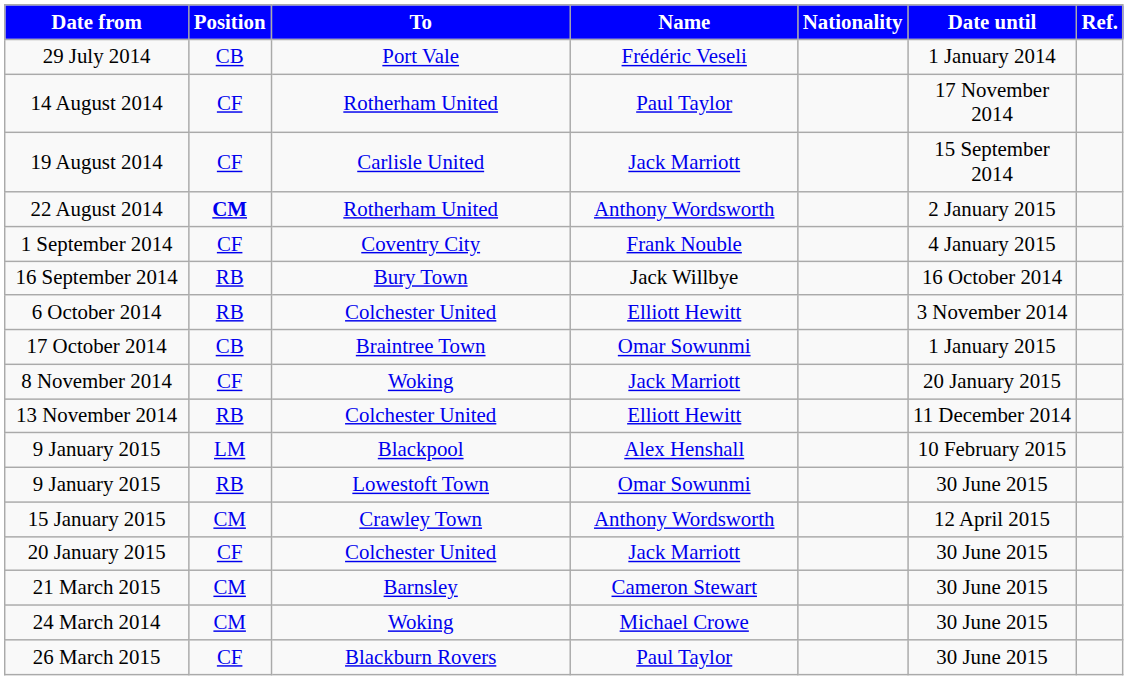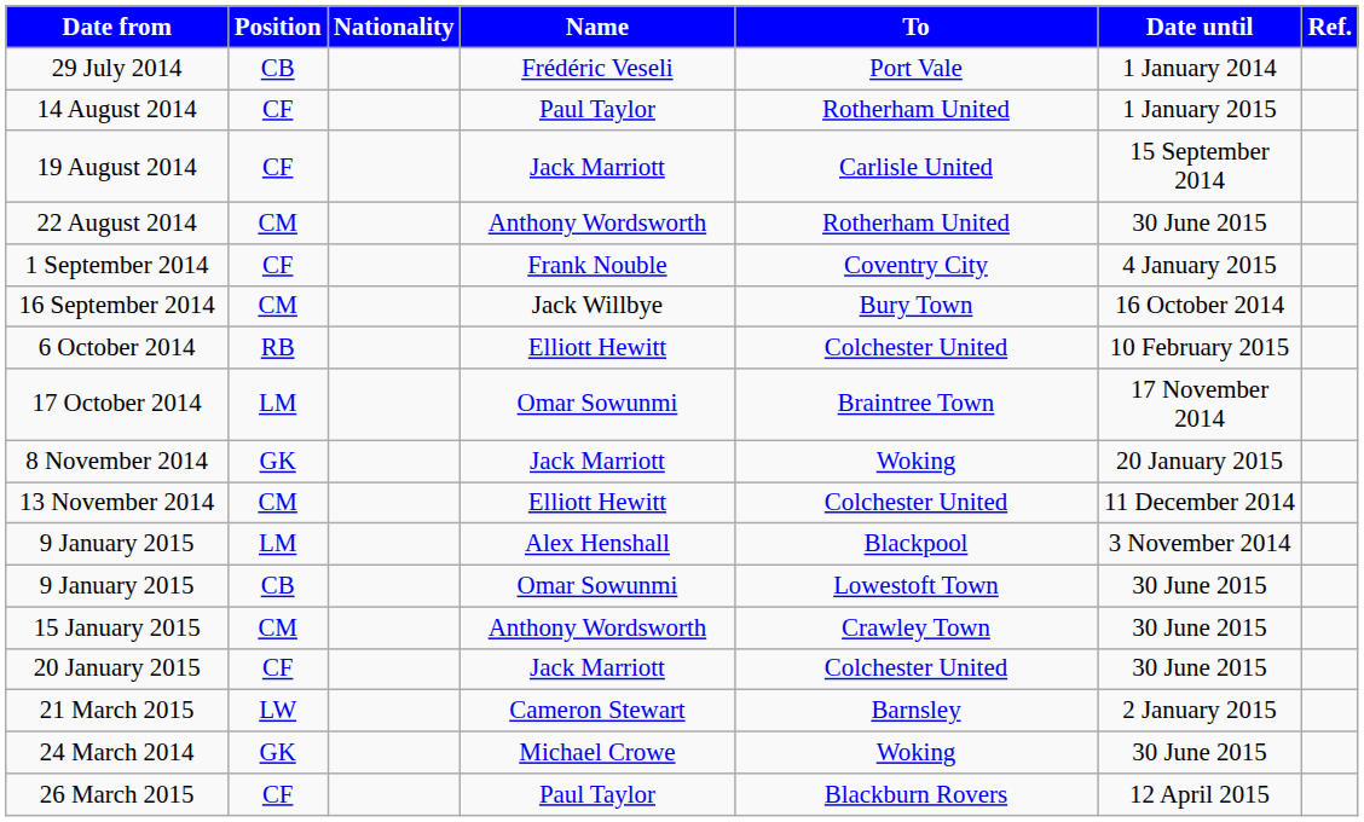 <table class="wikitable"  style="text-align:center; font-size:90%; ">
 <tr>
 <th style="background:blue; color:white; width:120px;">Date from</th>
 <th style="background:blue; color:white; width:50px;">Position</th>
+<th style="background:blue; color:white; width:50px;">Nationality</th>
+<th style="background:blue; color:white; width:150px;">Name</th>
 <th style="background:blue; color:white; width:200px;">To</th>
-<th style="background:blue; color:white; width:150px;">Name</th>
-<th style="background:blue; color:white; width:50px;">Nationality</th>
 <th style="background:blue; color:white; width:110px;">Date until</th>
 <th style="background:blue; color:white; width:25px;">Ref.</th>
 </tr>
 <tr>
 <td>29 July 2014</td>
 <td><a href='#'>CB</a></td>
+<td></td>
+<td><a href='#'>Frédéric Veseli</a></td>
 <td> <a href='#'>Port Vale</a></td>
-<td><a href='#'>Frédéric Veseli</a></td>
-<td></td>
 <td>1 January 2014</td>
 <td></td>
 </tr>
 <tr>
 <td>14 August 2014</td>
 <td><a href='#'>CF</a></td>
+<td></td>
+<td><a href='#'>Paul Taylor</a></td>
 <td> <a href='#'>Rotherham United</a></td>
-<td><a href='#'>Paul Taylor</a></td>
-<td></td>
-<td>17 November 2014</td>
+<td>1 January 2015</td>
 <td></td>
 </tr>
 <tr>
 <td>19 August 2014</td>
 <td><a href='#'>CF</a></td>
+<td></td>
+<td><a href='#'>Jack Marriott</a></td>
 <td> <a href='#'>Carlisle United</a></td>
-<td><a href='#'>Jack Marriott</a></td>
-<td></td>
 <td>15 September 2014</td>
 <td></td>
 </tr>
 <tr>
 <td>22 August 2014</td>
-<td><strong><a href='#'>CM</a></strong></td>
+<td><a href='#'>CM</a></td>
+<td></td>
+<td><a href='#'>Anthony Wordsworth</a></td>
 <td> <a href='#'>Rotherham United</a></td>
-<td><a href='#'>Anthony Wordsworth</a></td>
-<td></td>
-<td>2 January 2015</td>
+<td>30 June 2015</td>
 <td></td>
 </tr>
 <tr>
 <td>1 September 2014</td>
 <td><a href='#'>CF</a></td>
+<td></td>
+<td><a href='#'>Frank Nouble</a></td>
 <td> <a href='#'>Coventry City</a></td>
-<td><a href='#'>Frank Nouble</a></td>
-<td></td>
 <td>4 January 2015</td>
 <td></td>
 </tr>
 <tr>
 <td>16 September 2014</td>
-<td><a href='#'>RB</a></td>
+<td><a href='#'>CM</a></td>
+<td></td>
+<td>Jack Willbye</td>
 <td> <a href='#'>Bury Town</a></td>
-<td>Jack Willbye</td>
-<td></td>
 <td>16 October 2014</td>
 <td></td>
 </tr>
 <tr>
 <td>6 October 2014</td>
 <td><a href='#'>RB</a></td>
+<td></td>
+<td><a href='#'>Elliott Hewitt</a></td>
 <td> <a href='#'>Colchester United</a></td>
-<td><a href='#'>Elliott Hewitt</a></td>
-<td></td>
-<td>3 November 2014</td>
+<td>10 February 2015</td>
 <td></td>
 </tr>
 <tr>
 <td>17 October 2014</td>
-<td><a href='#'>CB</a></td>
+<td><a href='#'>LM</a></td>
+<td></td>
+<td><a href='#'>Omar Sowunmi</a></td>
 <td> <a href='#'>Braintree Town</a></td>
-<td><a href='#'>Omar Sowunmi</a></td>
-<td></td>
-<td>1 January 2015</td>
+<td>17 November 2014</td>
 <td></td>
 </tr>
 <tr>
 <td>8 November 2014</td>
-<td><a href='#'>CF</a></td>
+<td><a href='#'>GK</a></td>
+<td></td>
+<td><a href='#'>Jack Marriott</a></td>
 <td> <a href='#'>Woking</a></td>
-<td><a href='#'>Jack Marriott</a></td>
-<td></td>
 <td>20 January 2015</td>
 <td></td>
 </tr>
 <tr>
 <td>13 November 2014</td>
-<td><a href='#'>RB</a></td>
+<td><a href='#'>CM</a></td>
+<td></td>
+<td><a href='#'>Elliott Hewitt</a></td>
 <td> <a href='#'>Colchester United</a></td>
-<td><a href='#'>Elliott Hewitt</a></td>
-<td></td>
 <td>11 December 2014</td>
 <td></td>
 </tr>
 <tr>
 <td>9 January 2015</td>
 <td><a href='#'>LM</a></td>
+<td></td>
+<td><a href='#'>Alex Henshall</a></td>
 <td> <a href='#'>Blackpool</a></td>
-<td><a href='#'>Alex Henshall</a></td>
-<td></td>
-<td>10 February 2015</td>
+<td>3 November 2014</td>
 <td></td>
 </tr>
 <tr>
 <td>9 January 2015</td>
-<td><a href='#'>RB</a></td>
+<td><a href='#'>CB</a></td>
+<td></td>
+<td><a href='#'>Omar Sowunmi</a></td>
 <td> <a href='#'>Lowestoft Town</a></td>
-<td><a href='#'>Omar Sowunmi</a></td>
-<td></td>
 <td>30 June 2015</td>
 <td></td>
 </tr>
 <tr>
 <td>15 January 2015</td>
 <td><a href='#'>CM</a></td>
+<td></td>
+<td><a href='#'>Anthony Wordsworth</a></td>
 <td> <a href='#'>Crawley Town</a></td>
-<td><a href='#'>Anthony Wordsworth</a></td>
-<td></td>
-<td>12 April 2015</td>
+<td>30 June 2015</td>
 <td></td>
 </tr>
 <tr>
 <td>20 January 2015</td>
 <td><a href='#'>CF</a></td>
+<td></td>
+<td><a href='#'>Jack Marriott</a></td>
 <td> <a href='#'>Colchester United</a></td>
-<td><a href='#'>Jack Marriott</a></td>
-<td></td>
 <td>30 June 2015</td>
 <td></td>
 </tr>
 <tr>
 <td>21 March 2015</td>
-<td><a href='#'>CM</a></td>
+<td><a href='#'>LW</a></td>
+<td></td>
+<td><a href='#'>Cameron Stewart</a></td>
 <td><a href='#'>Barnsley</a></td>
-<td><a href='#'>Cameron Stewart</a></td>
-<td></td>
-<td>30 June 2015</td>
+<td>2 January 2015</td>
 <td></td>
 </tr>
 <tr>
 <td>24 March 2014</td>
-<td><a href='#'>CM</a></td>
+<td><a href='#'>GK</a></td>
+<td></td>
+<td><a href='#'>Michael Crowe</a></td>
 <td> <a href='#'>Woking</a></td>
-<td><a href='#'>Michael Crowe</a></td>
-<td></td>
 <td>30 June 2015</td>
 <td></td>
 </tr>
 <tr>
 <td>26 March 2015</td>
 <td><a href='#'>CF</a></td>
+<td></td>
+<td><a href='#'>Paul Taylor</a></td>
 <td> <a href='#'>Blackburn Rovers</a></td>
-<td><a href='#'>Paul Taylor</a></td>
-<td></td>
-<td>30 June 2015</td>
+<td>12 April 2015</td>
 <td></td>
 </tr>
 </table>
